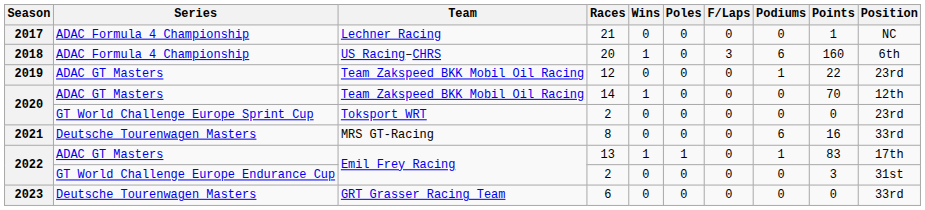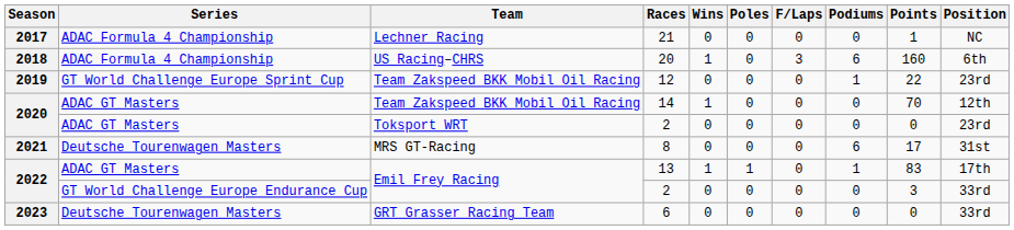 <table class="wikitable" style="font-size: 90%; text-align:center">
 <tr>
 <th>Season</th>
 <th>Series</th>
 <th>Team</th>
 <th>Races</th>
 <th>Wins</th>
 <th>Poles</th>
 <th>F/Laps</th>
 <th>Podiums</th>
 <th>Points</th>
 <th>Position</th>
 </tr>
 <tr>
 <th>2017</th>
 <td align="left"><a href='#'>ADAC Formula 4 Championship</a></td>
 <td align="left"><a href='#'>Lechner Racing</a></td>
 <td>21</td>
 <td>0</td>
 <td>0</td>
 <td>0</td>
 <td>0</td>
 <td>1</td>
 <td>NC</td>
 </tr>
 <tr>
 <th>2018</th>
 <td align="left"><a href='#'>ADAC Formula 4 Championship</a></td>
 <td align="left"><a href='#'>US Racing</a>–<a href='#'>CHRS</a></td>
 <td>20</td>
 <td>1</td>
 <td>0</td>
 <td>3</td>
 <td>6</td>
 <td>160</td>
 <td>6th</td>
 </tr>
 <tr>
 <th>2019</th>
-<td align="left"><a href='#'>ADAC GT Masters</a></td>
+<td align="left"><a href='#'>GT World Challenge Europe Sprint Cup</a></td>
 <td align="left" nowrap><a href='#'>Team Zakspeed BKK Mobil Oil Racing</a></td>
 <td>12</td>
 <td>0</td>
 <td>0</td>
 <td>0</td>
 <td>1</td>
 <td>22</td>
 <td>23rd</td>
 </tr>
 <tr>
 <th rowspan="2">2020</th>
 <td align="left"><a href='#'>ADAC GT Masters</a></td>
 <td align="left"><a href='#'>Team Zakspeed BKK Mobil Oil Racing</a></td>
 <td>14</td>
 <td>1</td>
 <td>0</td>
 <td>0</td>
 <td>0</td>
 <td>70</td>
 <td>12th</td>
 </tr>
 <tr>
-<td align="left"><a href='#'>GT World Challenge Europe Sprint Cup</a></td>
+<td align="left"><a href='#'>ADAC GT Masters</a></td>
 <td align="left"><a href='#'>Toksport WRT</a></td>
 <td>2</td>
 <td>0</td>
 <td>0</td>
 <td>0</td>
 <td>0</td>
 <td>0</td>
 <td>23rd</td>
 </tr>
 <tr>
 <th>2021</th>
 <td align=left><a href='#'>Deutsche Tourenwagen Masters</a></td>
 <td align="left">MRS GT-Racing</td>
 <td>8</td>
 <td>0</td>
 <td>0</td>
 <td>0</td>
 <td>6</td>
-<td>16</td>
-<td>33rd</td>
+<td>17</td>
+<td>31st</td>
 </tr>
 <tr>
 <th rowspan="2">2022</th>
 <td align="left"><a href='#'>ADAC GT Masters</a></td>
 <td rowspan="2" align="left"><a href='#'>Emil Frey Racing</a></td>
 <td>13</td>
 <td>1</td>
 <td>1</td>
 <td>0</td>
 <td>1</td>
 <td>83</td>
 <td>17th</td>
 </tr>
 <tr>
 <td align=left nowrap><a href='#'>GT World Challenge Europe Endurance Cup</a></td>
 <td>2</td>
 <td>0</td>
 <td>0</td>
 <td>0</td>
 <td>0</td>
 <td>3</td>
-<td>31st</td>
+<td>33rd</td>
 </tr>
 <tr>
 <th>2023</th>
 <td align=left><a href='#'>Deutsche Tourenwagen Masters</a></td>
 <td align=left><a href='#'>GRT Grasser Racing Team</a></td>
 <td>6</td>
 <td>0</td>
 <td>0</td>
 <td>0</td>
 <td>0</td>
 <td>0</td>
 <td>33rd</td>
 </tr>
 </table>
